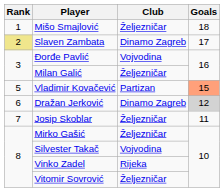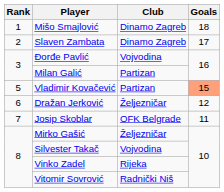 <table class="wikitable" style="text-align:center">
 <tr>
 <th>Rank</th>
 <th>Player</th>
 <th>Club</th>
 <th>Goals</th>
 </tr>
 <tr>
 <td rowspan="1">1</td>
 <td align="left"> <a href='#'>Mišo Smajlović</a></td>
-<td align="left"><a href='#'>Željezničar</a></td>
+<td align="left"><a href='#'>Dinamo Zagreb</a></td>
 <td>18</td>
 </tr>
 <tr>
-<td rowspan="1" style="background: khaki;">2</td>
+<td rowspan="1">2</td>
 <td align="left"> <a href='#'>Slaven Zambata</a></td>
 <td align="left"><a href='#'>Dinamo Zagreb</a></td>
 <td>17</td>
 </tr>
 <tr>
 <td rowspan="2">3</td>
 <td align="left"> <a href='#'>Đorđe Pavlić</a></td>
 <td align="left"><a href='#'>Vojvodina</a></td>
 <td rowspan="2">16</td>
 </tr>
 <tr>
 <td align="left"> <a href='#'>Milan Galić</a></td>
-<td align="left"><a href='#'>Željezničar</a></td>
+<td align="left"><a href='#'>Partizan</a></td>
 </tr>
 <tr>
 <td rowspan="1">5</td>
 <td align="left"> <a href='#'>Vladimir Kovačević</a></td>
 <td align="left"><a href='#'>Partizan</a></td>
 <td style="background: lightsalmon;">15</td>
 </tr>
 <tr>
 <td rowspan="1">6</td>
 <td align="left"> <a href='#'>Dražan Jerković</a></td>
-<td align="left"><a href='#'>Dinamo Zagreb</a></td>
-<td style="background: lightgrey;">12</td>
+<td align="left"><a href='#'>Željezničar</a></td>
+<td>12</td>
 </tr>
 <tr>
 <td rowspan="1">7</td>
 <td align="left"> <a href='#'>Josip Skoblar</a></td>
-<td align="left"><a href='#'>Željezničar</a></td>
+<td align="left"><a href='#'>OFK Belgrade</a></td>
 <td>11</td>
 </tr>
 <tr>
 <td rowspan="4">8</td>
 <td align="left"> <a href='#'>Mirko Gašić</a></td>
 <td align="left"><a href='#'>Željezničar</a></td>
 <td rowspan="4">10</td>
 </tr>
 <tr>
 <td align="left"> <a href='#'>Silvester Takač</a></td>
 <td align="left"><a href='#'>Vojvodina</a></td>
 </tr>
 <tr>
 <td align="left"> <a href='#'>Vinko Zadel</a></td>
 <td align="left"><a href='#'>Rijeka</a></td>
 </tr>
 <tr>
 <td align="left"> <a href='#'>Vitomir Sovrović</a></td>
-<td align="left"><a href='#'>Željezničar</a></td>
+<td align="left"><a href='#'>Radnički Niš</a></td>
 </tr>
 </table>
